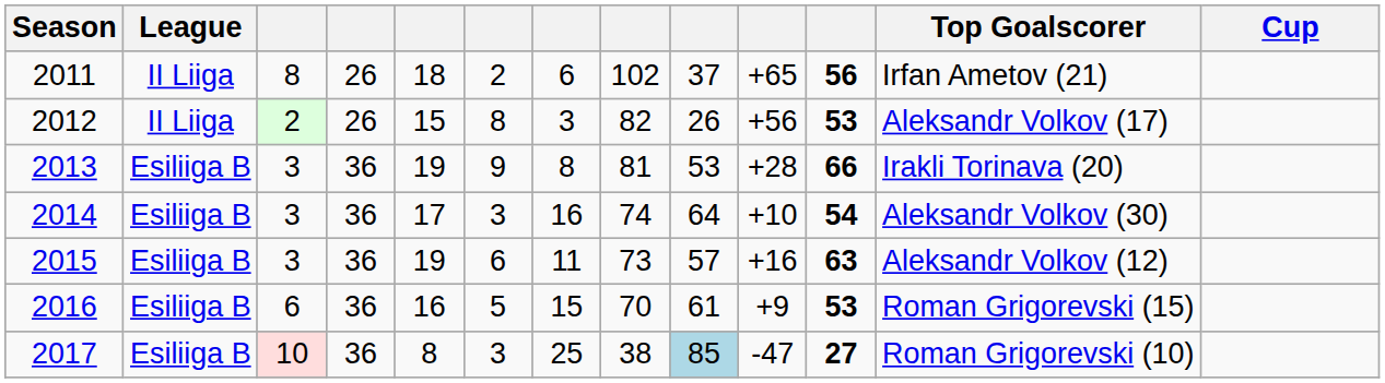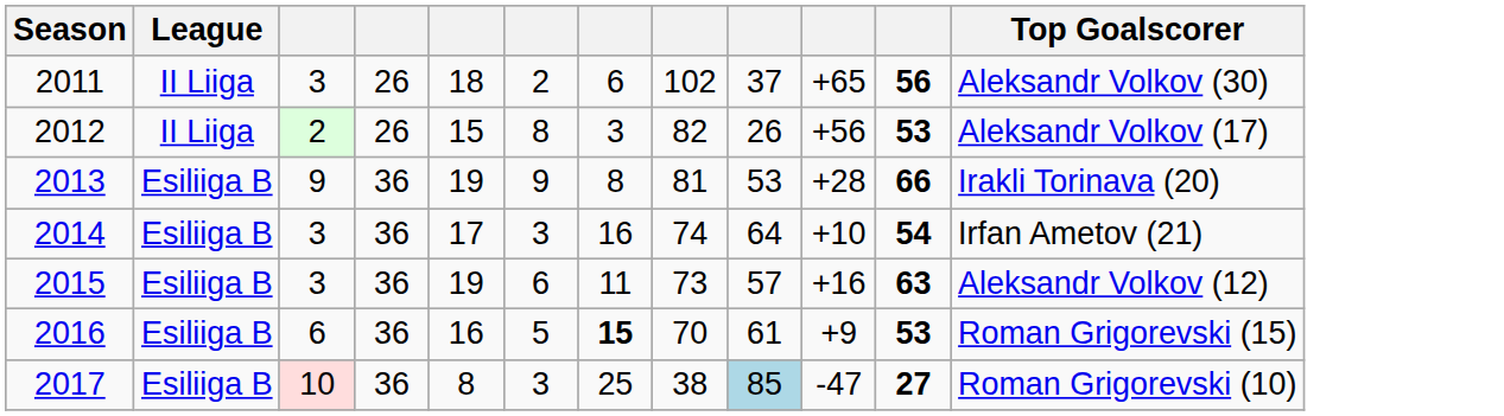 <table class="wikitable collapsible">
 <tr>
 <th>Season</th>
 <th>League</th>
 <th width=30px></th>
 <th width=30px></th>
 <th width=30px></th>
 <th width=30px></th>
 <th width=30px></th>
 <th width=30px></th>
 <th width=30px></th>
 <th width=30px></th>
 <th width=30px></th>
 <th>Top Goalscorer</th>
-<th width=90px><a href='#'>Cup</a></th>
 </tr>
 <tr align=center>
 <td>2011</td>
 <td><a href='#'>II Liiga</a></td>
-<td>8</td>
+<td>3</td>
 <td>26</td>
 <td>18</td>
 <td>2</td>
 <td>6</td>
 <td>102</td>
 <td>37</td>
 <td>+65</td>
 <td><strong>56</strong></td>
-<td align=left> Irfan Ametov (21)</td>
-<td></td>
+<td align=left> <a href='#'>Aleksandr Volkov</a> (30)</td>
 </tr>
 <tr align=center>
 <td>2012</td>
 <td><a href='#'>II Liiga</a></td>
 <td style="background:#DDFFDD;">2</td>
 <td>26</td>
 <td>15</td>
 <td>8</td>
 <td>3</td>
 <td>82</td>
 <td>26</td>
 <td>+56</td>
 <td><strong>53</strong></td>
 <td align=left> <a href='#'>Aleksandr Volkov</a> (17)</td>
-<td></td>
 </tr>
 <tr align=center>
 <td><a href='#'>2013</a></td>
 <td><a href='#'>Esiliiga B</a></td>
-<td>3</td>
+<td>9</td>
 <td>36</td>
 <td>19</td>
 <td>9</td>
 <td>8</td>
 <td>81</td>
 <td>53</td>
 <td>+28</td>
 <td><strong>66</strong></td>
 <td align=left> <a href='#'>Irakli Torinava</a> (20)</td>
-<td></td>
 </tr>
 <tr align=center>
 <td><a href='#'>2014</a></td>
 <td><a href='#'>Esiliiga B</a></td>
 <td>3</td>
 <td>36</td>
 <td>17</td>
 <td>3</td>
 <td>16</td>
 <td>74</td>
 <td>64</td>
 <td>+10</td>
 <td><strong>54</strong></td>
-<td align=left> <a href='#'>Aleksandr Volkov</a> (30)</td>
-<td></td>
+<td align=left> Irfan Ametov (21)</td>
 </tr>
 <tr align=center>
 <td><a href='#'>2015</a></td>
 <td><a href='#'>Esiliiga B</a></td>
 <td>3</td>
 <td>36</td>
 <td>19</td>
 <td>6</td>
 <td>11</td>
 <td>73</td>
 <td>57</td>
 <td>+16</td>
 <td><strong>63</strong></td>
 <td align=left> <a href='#'>Aleksandr Volkov</a> (12)</td>
-<td></td>
 </tr>
 <tr align=center>
 <td><a href='#'>2016</a></td>
 <td><a href='#'>Esiliiga B</a></td>
 <td>6</td>
 <td>36</td>
 <td>16</td>
 <td>5</td>
-<td>15</td>
+<td><strong>15</strong></td>
 <td>70</td>
 <td>61</td>
 <td>+9</td>
 <td><strong>53</strong></td>
 <td align=left> <a href='#'>Roman Grigorevski</a> (15)</td>
-<td></td>
 </tr>
 <tr align=center>
 <td><a href='#'>2017</a></td>
 <td><a href='#'>Esiliiga B</a></td>
 <td style="background:#FFDDDD;">10</td>
 <td>36</td>
 <td>8</td>
 <td>3</td>
 <td>25</td>
 <td>38</td>
 <td style="background: lightblue;">85</td>
 <td>-47</td>
 <td><strong>27</strong></td>
 <td align=left> <a href='#'>Roman Grigorevski</a> (10)</td>
-<td></td>
 </tr>
 </table>
